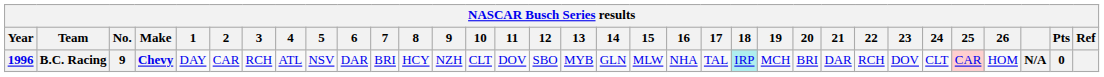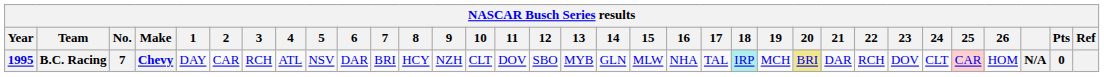 <table class="wikitable" style="text-align:center; font-size:75%">
 <tr>
 <th colspan=42><a href='#'>NASCAR Busch Series</a> results</th>
 </tr>
 <tr>
 <th>Year</th>
 <th>Team</th>
 <th>No.</th>
 <th>Make</th>
 <th>1</th>
 <th>2</th>
 <th>3</th>
 <th>4</th>
 <th>5</th>
 <th>6</th>
 <th>7</th>
 <th>8</th>
 <th>9</th>
 <th>10</th>
 <th>11</th>
 <th>12</th>
 <th>13</th>
 <th>14</th>
 <th>15</th>
 <th>16</th>
 <th>17</th>
 <th>18</th>
 <th>19</th>
 <th>20</th>
 <th>21</th>
 <th>22</th>
 <th>23</th>
 <th>24</th>
 <th>25</th>
 <th>26</th>
 <th></th>
 <th>Pts</th>
 <th>Ref</th>
 </tr>
 <tr>
-<th><a href='#'>1996</a></th>
+<th><a href='#'>1995</a></th>
 <th>B.C. Racing</th>
-<th>9</th>
+<th>7</th>
 <th><a href='#'>Chevy</a></th>
 <td><a href='#'>DAY</a></td>
 <td><a href='#'>CAR</a></td>
 <td><a href='#'>RCH</a></td>
 <td><a href='#'>ATL</a></td>
 <td><a href='#'>NSV</a></td>
 <td><a href='#'>DAR</a></td>
 <td><a href='#'>BRI</a></td>
 <td><a href='#'>HCY</a></td>
 <td><a href='#'>NZH</a></td>
 <td><a href='#'>CLT</a></td>
 <td><a href='#'>DOV</a></td>
 <td><a href='#'>SBO</a></td>
 <td><a href='#'>MYB</a></td>
 <td><a href='#'>GLN</a></td>
 <td><a href='#'>MLW</a></td>
 <td><a href='#'>NHA</a></td>
 <td><a href='#'>TAL</a></td>
 <td style="background: paleturquoise;"><a href='#'>IRP</a></td>
 <td><a href='#'>MCH</a></td>
-<td><a href='#'>BRI</a></td>
+<td style="background: khaki;"><a href='#'>BRI</a></td>
 <td><a href='#'>DAR</a></td>
 <td><a href='#'>RCH</a></td>
 <td><a href='#'>DOV</a></td>
 <td><a href='#'>CLT</a></td>
 <td style="background:#FFCFCF;"><a href='#'>CAR</a><br></td>
 <td><a href='#'>HOM</a></td>
 <th>N/A</th>
 <th>0</th>
 <th></th>
 </tr>
 </table>
